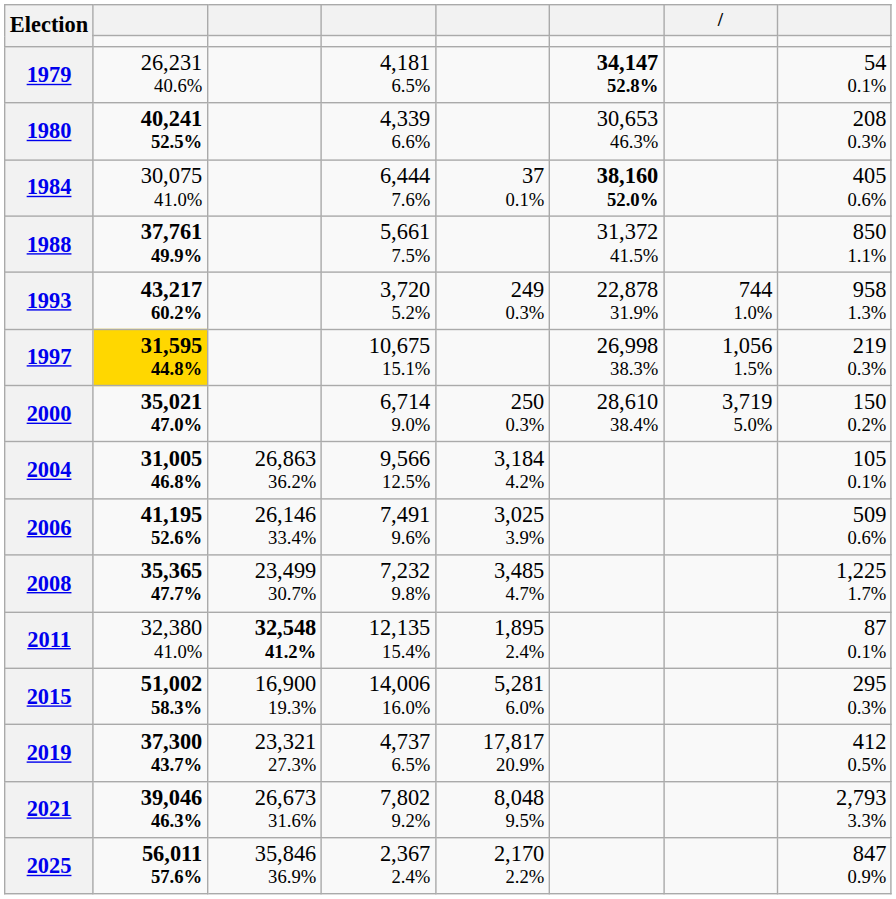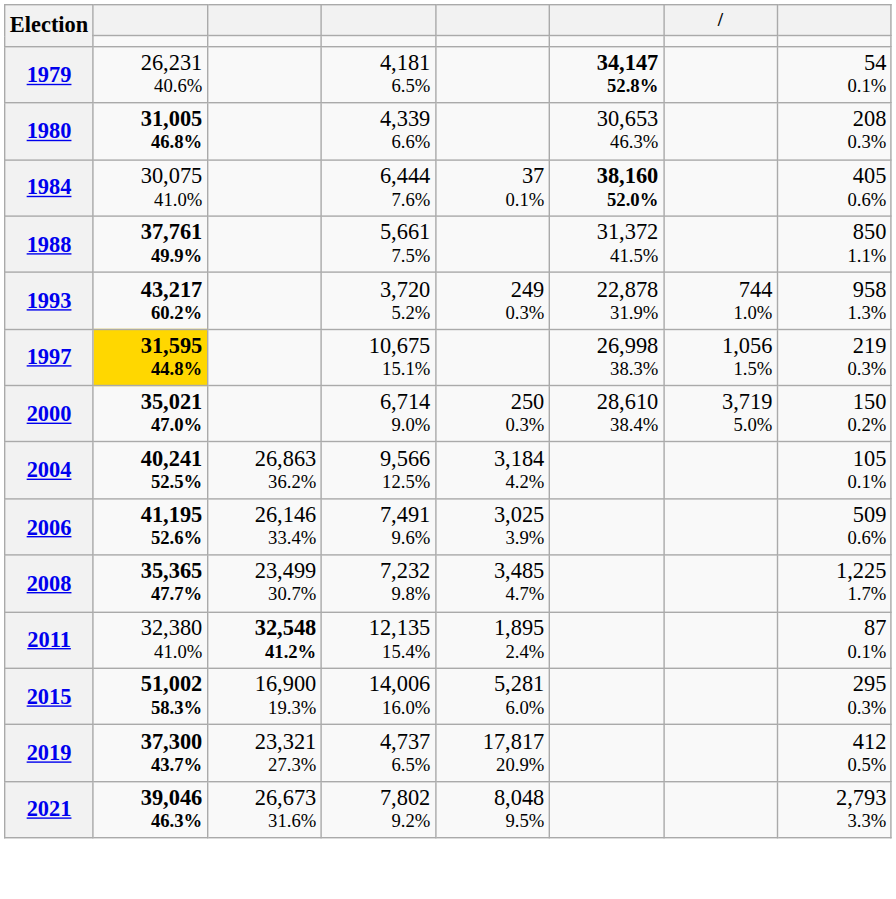 <table class="wikitable" style="text-align:right; line-height:16px">
 <tr>
 <th rowspan="2">Election</th>
 <th width="75" style="font-size:85%"></th>
 <th width="75" style="font-size:85%"></th>
 <th width="75" style="font-size:85%"></th>
 <th width="75" style="font-size:85%"></th>
 <th width="75" style="font-size:85%"></th>
 <th width="75" style="font-size:85%"> /<br></th>
 <th width="75" style="font-size:85%"></th>
 </tr>
 <tr>
 <td></td>
 <td></td>
 <td></td>
 <td></td>
 <td></td>
 <td></td>
 <td></td>
 </tr>
 <tr>
 <th scope="row"><a href='#'>1979</a></th>
 <td>26,231<br><small>40.6%</small></td>
 <td></td>
 <td>4,181<br><small>6.5%</small></td>
 <td></td>
 <td><strong>34,147<br><small>52.8%</small></strong></td>
 <td></td>
 <td>54<br><small>0.1%</small></td>
 </tr>
 <tr>
 <th scope="row"><a href='#'>1980</a></th>
-<td><strong>40,241<br><small>52.5%</small></strong></td>
+<td><strong>31,005<br><small>46.8%</small></strong></td>
 <td></td>
 <td>4,339<br><small>6.6%</small></td>
 <td></td>
 <td>30,653<br><small>46.3%</small></td>
 <td></td>
 <td>208<br><small>0.3%</small></td>
 </tr>
 <tr>
 <th scope="row"><a href='#'>1984</a></th>
 <td>30,075<br><small>41.0%</small></td>
 <td></td>
 <td>6,444<br><small>7.6%</small></td>
 <td>37<br><small>0.1%</small></td>
 <td><strong>38,160<br><small>52.0%</small></strong></td>
 <td></td>
 <td>405<br><small>0.6%</small></td>
 </tr>
 <tr>
 <th scope="row"><a href='#'>1988</a></th>
 <td><strong>37,761<br><small>49.9%</small></strong></td>
 <td></td>
 <td>5,661<br><small>7.5%</small></td>
 <td></td>
 <td>31,372<br><small>41.5%</small></td>
 <td></td>
 <td>850<br><small>1.1%</small></td>
 </tr>
 <tr>
 <th scope="row"><a href='#'>1993</a></th>
 <td><strong>43,217<br><small>60.2%</small></strong></td>
 <td></td>
 <td>3,720<br><small>5.2%</small></td>
 <td>249<br><small>0.3%</small></td>
 <td>22,878<br><small>31.9%</small></td>
 <td>744<br><small>1.0%</small></td>
 <td>958<br><small>1.3%</small></td>
 </tr>
 <tr>
 <th scope="row"><a href='#'>1997</a></th>
 <td style="background: gold;"><strong>31,595<br><small>44.8%</small></strong></td>
 <td></td>
 <td>10,675<br><small>15.1%</small></td>
 <td></td>
 <td>26,998<br><small>38.3%</small></td>
 <td>1,056<br><small>1.5%</small></td>
 <td>219<br><small>0.3%</small></td>
 </tr>
 <tr>
 <th scope="row"><a href='#'>2000</a></th>
 <td><strong>35,021<br><small>47.0%</small></strong></td>
 <td></td>
 <td>6,714<br><small>9.0%</small></td>
 <td>250<br><small>0.3%</small></td>
 <td>28,610<br><small>38.4%</small></td>
 <td>3,719<br><small>5.0%</small></td>
 <td>150<br><small>0.2%</small></td>
 </tr>
 <tr>
 <th scope="row"><a href='#'>2004</a></th>
-<td><strong>31,005<br><small>46.8%</small></strong></td>
+<td><strong>40,241<br><small>52.5%</small></strong></td>
 <td>26,863<br><small>36.2%</small></td>
 <td>9,566<br><small>12.5%</small></td>
 <td>3,184<br><small>4.2%</small></td>
 <td></td>
 <td></td>
 <td>105<br><small>0.1%</small></td>
 </tr>
 <tr>
 <th scope="row"><a href='#'>2006</a></th>
 <td><strong>41,195<br><small>52.6%</small></strong></td>
 <td>26,146<br><small>33.4%</small></td>
 <td>7,491<br><small>9.6%</small></td>
 <td>3,025<br><small>3.9%</small></td>
 <td></td>
 <td></td>
 <td>509<br><small>0.6%</small></td>
 </tr>
 <tr>
 <th scope="row"><a href='#'>2008</a></th>
 <td><strong>35,365<br><small>47.7%</small></strong></td>
 <td>23,499<br><small>30.7%</small></td>
 <td>7,232<br><small>9.8%</small></td>
 <td>3,485<br><small>4.7%</small></td>
 <td></td>
 <td></td>
 <td>1,225<br><small>1.7%</small></td>
 </tr>
 <tr>
 <th scope="row"><a href='#'>2011</a></th>
 <td>32,380<br><small>41.0%</small></td>
 <td><strong>32,548<br><small>41.2%</small></strong></td>
 <td>12,135<br><small>15.4%</small></td>
 <td>1,895<br><small>2.4%</small></td>
 <td></td>
 <td></td>
 <td>87<br><small>0.1%</small></td>
 </tr>
 <tr>
 <th scope="row"><a href='#'>2015</a></th>
 <td><strong>51,002<br><small>58.3%</small></strong></td>
 <td>16,900<br><small>19.3%</small></td>
 <td>14,006<br><small>16.0%</small></td>
 <td>5,281<br><small>6.0%</small></td>
 <td></td>
 <td></td>
 <td>295<br><small>0.3%</small></td>
 </tr>
 <tr>
 <th scope="row"><a href='#'>2019</a></th>
 <td><strong>37,300<br><small>43.7%</small></strong></td>
 <td>23,321<br><small>27.3%</small></td>
 <td>4,737<br><small>6.5%</small></td>
 <td>17,817<br><small>20.9%</small></td>
 <td></td>
 <td></td>
 <td>412<br><small>0.5%</small></td>
 </tr>
 <tr>
 <th scope="row"><a href='#'>2021</a></th>
 <td><strong>39,046<br><small>46.3%</small></strong></td>
 <td>26,673<br><small>31.6%</small></td>
 <td>7,802<br><small>9.2%</small></td>
 <td>8,048<br><small>9.5%</small></td>
 <td></td>
 <td></td>
 <td>2,793<br><small>3.3%</small></td>
 </tr>
-<tr>
-<th scope="row"><a href='#'>2025</a></th>
-<td><strong>56,011<br><small>57.6%</small></strong></td>
-<td>35,846<br><small>36.9%</small></td>
-<td>2,367<br><small>2.4%</small></td>
-<td>2,170<br><small>2.2%</small></td>
-<td></td>
-<td></td>
-<td>847<br><small>0.9%</small></td>
-</tr>
 </table>
